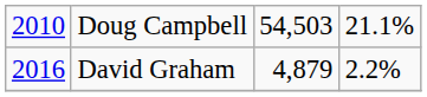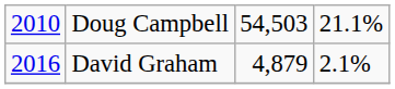 <table class="wikitable sortable">
 <tr>
 <td><a href='#'>2010</a></td>
 <td>Doug Campbell</td>
 <td style="text-align:right">54,503</td>
 <td>21.1%</td>
 </tr>
 <tr>
 <td><a href='#'>2016</a></td>
 <td>David Graham</td>
 <td style="text-align:right">4,879</td>
-<td>2.2%</td>
+<td>2.1%</td>
 </tr>
 <tr>
 </tr>
 </table>
